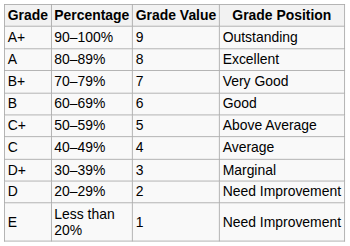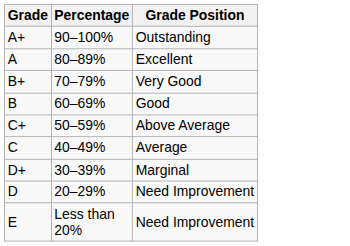 <table class="wikitable">
 <tr>
 <th>Grade</th>
 <th>Percentage</th>
-<th>Grade Value</th>
 <th>Grade Position</th>
 </tr>
 <tr>
 <td>A+</td>
 <td>90–100%</td>
-<td>9</td>
 <td>Outstanding</td>
 </tr>
 <tr>
 <td>A</td>
 <td>80–89%</td>
-<td>8</td>
 <td>Excellent</td>
 </tr>
 <tr>
 <td>B+</td>
 <td>70–79%</td>
-<td>7</td>
 <td>Very Good</td>
 </tr>
 <tr>
 <td>B</td>
 <td>60–69%</td>
-<td>6</td>
 <td>Good</td>
 </tr>
 <tr>
 <td>C+</td>
 <td>50–59%</td>
-<td>5</td>
 <td>Above Average</td>
 </tr>
 <tr>
 <td>C</td>
 <td>40–49%</td>
-<td>4</td>
 <td>Average</td>
 </tr>
 <tr>
 <td>D+</td>
 <td>30–39%</td>
-<td>3</td>
 <td>Marginal</td>
 </tr>
 <tr>
 <td>D</td>
 <td>20–29%</td>
-<td>2</td>
 <td>Need Improvement</td>
 </tr>
 <tr>
 <td>E</td>
 <td>Less than<br>20%</td>
-<td>1</td>
 <td>Need Improvement</td>
 </tr>
 </table>
